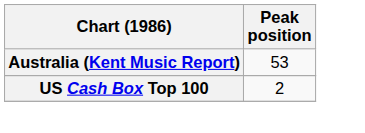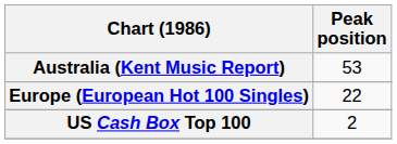 <table class="wikitable sortable plainrowheaders" style="text-align:center">
 <tr>
 <th scope="col">Chart (1986)</th>
 <th scope="col">Peak<br>position</th>
 </tr>
 <tr>
 <th scope="row">Australia (<a href='#'>Kent Music Report</a>)</th>
 <td>53</td>
 </tr>
 <tr>
 </tr>
 <tr>
 </tr>
 <tr>
+</tr>
+<tr>
+<th scope="row">Europe (<a href='#'>European Hot 100 Singles</a>)</th>
+<td>22</td>
 </tr>
 <tr>
 </tr>
 <tr>
 </tr>
 <tr>
 </tr>
 <tr>
 </tr>
 <tr>
 </tr>
 <tr>
 </tr>
 <tr>
 </tr>
 <tr>
 </tr>
 <tr>
 </tr>
 <tr>
 </tr>
 <tr>
 <th scope="row">US <em><a href='#'>Cash Box</a></em> Top 100</th>
 <td>2</td>
 </tr>
 <tr>
 </tr>
 </table>
